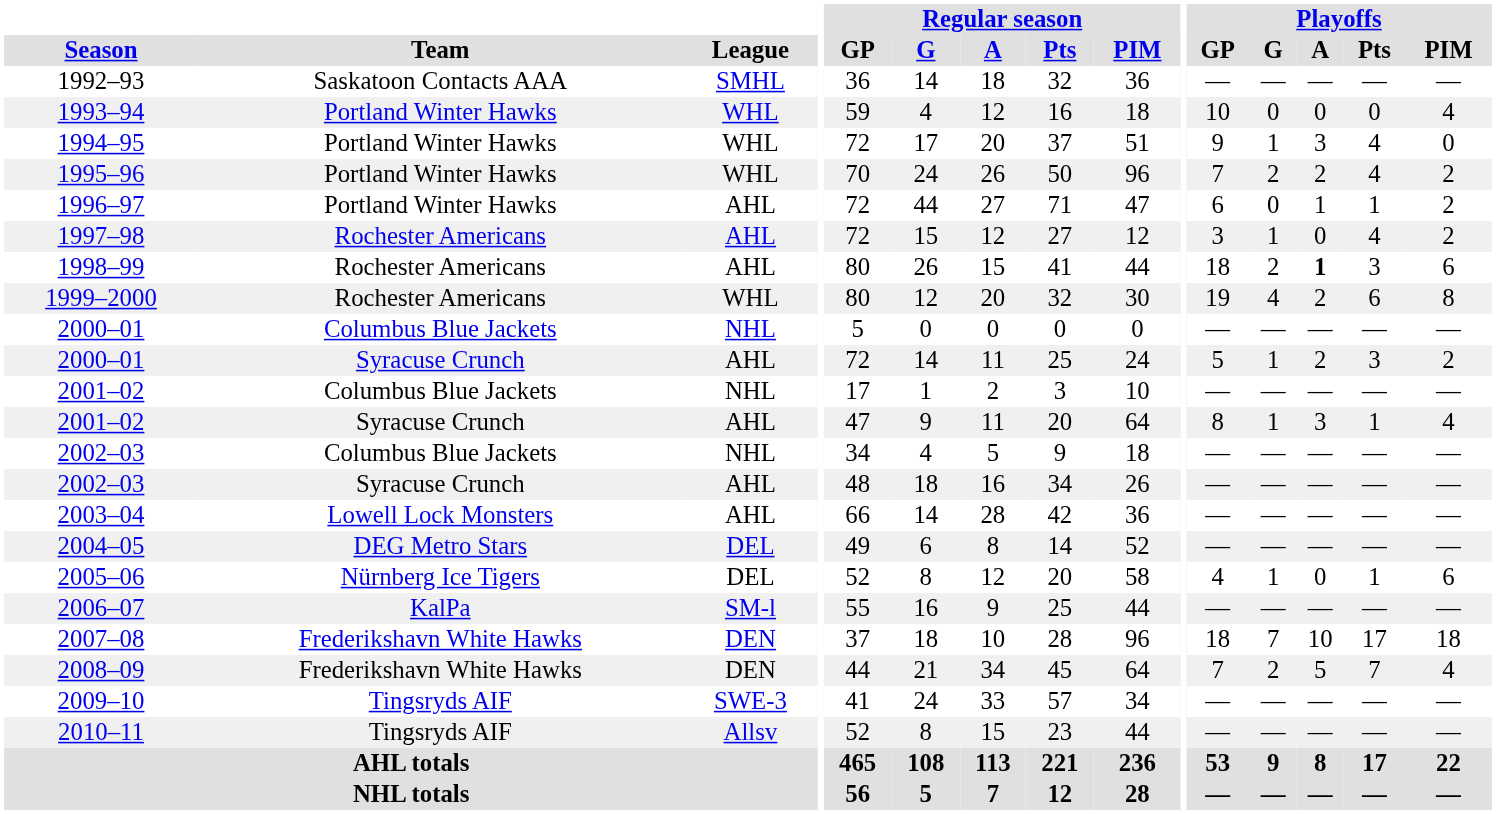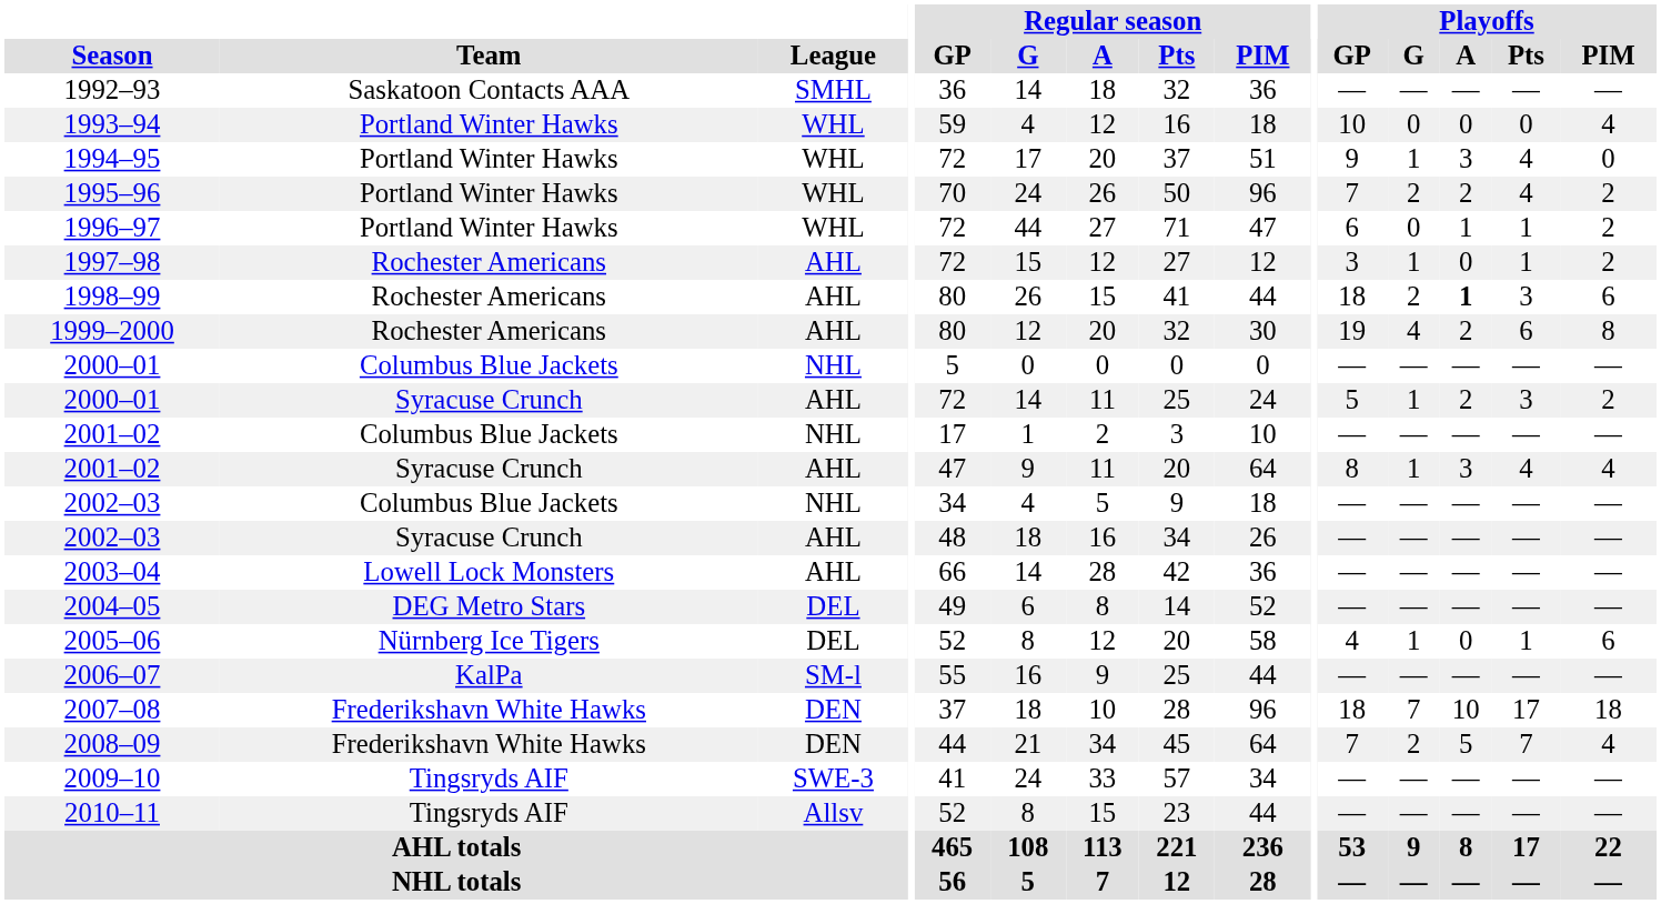 <table border="0" cellpadding="1" cellspacing="0" style="text-align:center; width:60em">
 <tr bgcolor="#e0e0e0">
 <th colspan="3" bgcolor="#ffffff"></th>
 <th rowspan="100" bgcolor="#ffffff"></th>
 <th colspan="5"><a href='#'>Regular season</a></th>
 <th rowspan="100" bgcolor="#ffffff"></th>
 <th colspan="5"><a href='#'>Playoffs</a></th>
 </tr>
 <tr bgcolor="#e0e0e0">
 <th><a href='#'>Season</a></th>
 <th>Team</th>
 <th>League</th>
 <th>GP</th>
 <th><a href='#'>G</a></th>
 <th><a href='#'>A</a></th>
 <th><a href='#'>Pts</a></th>
 <th><a href='#'>PIM</a></th>
 <th>GP</th>
 <th>G</th>
 <th>A</th>
 <th>Pts</th>
 <th>PIM</th>
 </tr>
 <tr>
 <td>1992–93</td>
 <td>Saskatoon Contacts AAA</td>
 <td><a href='#'>SMHL</a></td>
 <td>36</td>
 <td>14</td>
 <td>18</td>
 <td>32</td>
 <td>36</td>
 <td>—</td>
 <td>—</td>
 <td>—</td>
 <td>—</td>
 <td>—</td>
 </tr>
 <tr bgcolor="#f0f0f0">
 <td><a href='#'>1993–94</a></td>
 <td><a href='#'>Portland Winter Hawks</a></td>
 <td><a href='#'>WHL</a></td>
 <td>59</td>
 <td>4</td>
 <td>12</td>
 <td>16</td>
 <td>18</td>
 <td>10</td>
 <td>0</td>
 <td>0</td>
 <td>0</td>
 <td>4</td>
 </tr>
 <tr>
 <td><a href='#'>1994–95</a></td>
 <td>Portland Winter Hawks</td>
 <td>WHL</td>
 <td>72</td>
 <td>17</td>
 <td>20</td>
 <td>37</td>
 <td>51</td>
 <td>9</td>
 <td>1</td>
 <td>3</td>
 <td>4</td>
 <td>0</td>
 </tr>
 <tr bgcolor="#f0f0f0">
 <td><a href='#'>1995–96</a></td>
 <td>Portland Winter Hawks</td>
 <td>WHL</td>
 <td>70</td>
 <td>24</td>
 <td>26</td>
 <td>50</td>
 <td>96</td>
 <td>7</td>
 <td>2</td>
 <td>2</td>
 <td>4</td>
 <td>2</td>
 </tr>
 <tr>
 <td><a href='#'>1996–97</a></td>
 <td>Portland Winter Hawks</td>
-<td>AHL</td>
+<td>WHL</td>
 <td>72</td>
 <td>44</td>
 <td>27</td>
 <td>71</td>
 <td>47</td>
 <td>6</td>
 <td>0</td>
 <td>1</td>
 <td>1</td>
 <td>2</td>
 </tr>
 <tr bgcolor="#f0f0f0">
 <td><a href='#'>1997–98</a></td>
 <td><a href='#'>Rochester Americans</a></td>
 <td><a href='#'>AHL</a></td>
 <td>72</td>
 <td>15</td>
 <td>12</td>
 <td>27</td>
 <td>12</td>
 <td>3</td>
 <td>1</td>
 <td>0</td>
-<td>4</td>
+<td>1</td>
 <td>2</td>
 </tr>
 <tr>
 <td><a href='#'>1998–99</a></td>
 <td>Rochester Americans</td>
 <td>AHL</td>
 <td>80</td>
 <td>26</td>
 <td>15</td>
 <td>41</td>
 <td>44</td>
 <td>18</td>
 <td>2</td>
 <td><strong>1</strong></td>
 <td>3</td>
 <td>6</td>
 </tr>
 <tr bgcolor="#f0f0f0">
 <td><a href='#'>1999–2000</a></td>
 <td>Rochester Americans</td>
-<td>WHL</td>
+<td>AHL</td>
 <td>80</td>
 <td>12</td>
 <td>20</td>
 <td>32</td>
 <td>30</td>
 <td>19</td>
 <td>4</td>
 <td>2</td>
 <td>6</td>
 <td>8</td>
 </tr>
 <tr>
 <td><a href='#'>2000–01</a></td>
 <td><a href='#'>Columbus Blue Jackets</a></td>
 <td><a href='#'>NHL</a></td>
 <td>5</td>
 <td>0</td>
 <td>0</td>
 <td>0</td>
 <td>0</td>
 <td>—</td>
 <td>—</td>
 <td>—</td>
 <td>—</td>
 <td>—</td>
 </tr>
 <tr bgcolor="#f0f0f0">
 <td><a href='#'>2000–01</a></td>
 <td><a href='#'>Syracuse Crunch</a></td>
 <td>AHL</td>
 <td>72</td>
 <td>14</td>
 <td>11</td>
 <td>25</td>
 <td>24</td>
 <td>5</td>
 <td>1</td>
 <td>2</td>
 <td>3</td>
 <td>2</td>
 </tr>
 <tr>
 <td><a href='#'>2001–02</a></td>
 <td>Columbus Blue Jackets</td>
 <td>NHL</td>
 <td>17</td>
 <td>1</td>
 <td>2</td>
 <td>3</td>
 <td>10</td>
 <td>—</td>
 <td>—</td>
 <td>—</td>
 <td>—</td>
 <td>—</td>
 </tr>
 <tr bgcolor="#f0f0f0">
 <td><a href='#'>2001–02</a></td>
 <td>Syracuse Crunch</td>
 <td>AHL</td>
 <td>47</td>
 <td>9</td>
 <td>11</td>
 <td>20</td>
 <td>64</td>
 <td>8</td>
 <td>1</td>
 <td>3</td>
-<td>1</td>
+<td>4</td>
 <td>4</td>
 </tr>
 <tr>
 <td><a href='#'>2002–03</a></td>
 <td>Columbus Blue Jackets</td>
 <td>NHL</td>
 <td>34</td>
 <td>4</td>
 <td>5</td>
 <td>9</td>
 <td>18</td>
 <td>—</td>
 <td>—</td>
 <td>—</td>
 <td>—</td>
 <td>—</td>
 </tr>
 <tr bgcolor="#f0f0f0">
 <td><a href='#'>2002–03</a></td>
 <td>Syracuse Crunch</td>
 <td>AHL</td>
 <td>48</td>
 <td>18</td>
 <td>16</td>
 <td>34</td>
 <td>26</td>
 <td>—</td>
 <td>—</td>
 <td>—</td>
 <td>—</td>
 <td>—</td>
 </tr>
 <tr>
 <td><a href='#'>2003–04</a></td>
 <td><a href='#'>Lowell Lock Monsters</a></td>
 <td>AHL</td>
 <td>66</td>
 <td>14</td>
 <td>28</td>
 <td>42</td>
 <td>36</td>
 <td>—</td>
 <td>—</td>
 <td>—</td>
 <td>—</td>
 <td>—</td>
 </tr>
 <tr bgcolor="#f0f0f0">
 <td><a href='#'>2004–05</a></td>
 <td><a href='#'>DEG Metro Stars</a></td>
 <td><a href='#'>DEL</a></td>
 <td>49</td>
 <td>6</td>
 <td>8</td>
 <td>14</td>
 <td>52</td>
 <td>—</td>
 <td>—</td>
 <td>—</td>
 <td>—</td>
 <td>—</td>
 </tr>
 <tr>
 <td><a href='#'>2005–06</a></td>
 <td><a href='#'>Nürnberg Ice Tigers</a></td>
 <td>DEL</td>
 <td>52</td>
 <td>8</td>
 <td>12</td>
 <td>20</td>
 <td>58</td>
 <td>4</td>
 <td>1</td>
 <td>0</td>
 <td>1</td>
 <td>6</td>
 </tr>
 <tr bgcolor="#f0f0f0">
 <td><a href='#'>2006–07</a></td>
 <td><a href='#'>KalPa</a></td>
 <td><a href='#'>SM-l</a></td>
 <td>55</td>
 <td>16</td>
 <td>9</td>
 <td>25</td>
 <td>44</td>
 <td>—</td>
 <td>—</td>
 <td>—</td>
 <td>—</td>
 <td>—</td>
 </tr>
 <tr>
 <td><a href='#'>2007–08</a></td>
 <td><a href='#'>Frederikshavn White Hawks</a></td>
 <td><a href='#'>DEN</a></td>
 <td>37</td>
 <td>18</td>
 <td>10</td>
 <td>28</td>
 <td>96</td>
 <td>18</td>
 <td>7</td>
 <td>10</td>
 <td>17</td>
 <td>18</td>
 </tr>
 <tr bgcolor="#f0f0f0">
 <td><a href='#'>2008–09</a></td>
 <td>Frederikshavn White Hawks</td>
 <td>DEN</td>
 <td>44</td>
 <td>21</td>
 <td>34</td>
 <td>45</td>
 <td>64</td>
 <td>7</td>
 <td>2</td>
 <td>5</td>
 <td>7</td>
 <td>4</td>
 </tr>
 <tr>
 <td><a href='#'>2009–10</a></td>
 <td><a href='#'>Tingsryds AIF</a></td>
 <td><a href='#'>SWE-3</a></td>
 <td>41</td>
 <td>24</td>
 <td>33</td>
 <td>57</td>
 <td>34</td>
 <td>—</td>
 <td>—</td>
 <td>—</td>
 <td>—</td>
 <td>—</td>
 </tr>
 <tr bgcolor="#f0f0f0">
 <td><a href='#'>2010–11</a></td>
 <td>Tingsryds AIF</td>
 <td><a href='#'>Allsv</a></td>
 <td>52</td>
 <td>8</td>
 <td>15</td>
 <td>23</td>
 <td>44</td>
 <td>—</td>
 <td>—</td>
 <td>—</td>
 <td>—</td>
 <td>—</td>
 </tr>
 <tr bgcolor="#e0e0e0">
 <th colspan="3">AHL totals</th>
 <th>465</th>
 <th>108</th>
 <th>113</th>
 <th>221</th>
 <th>236</th>
 <th>53</th>
 <th>9</th>
 <th>8</th>
 <th>17</th>
 <th>22</th>
 </tr>
 <tr bgcolor="#e0e0e0">
 <th colspan="3">NHL totals</th>
 <th>56</th>
 <th>5</th>
 <th>7</th>
 <th>12</th>
 <th>28</th>
 <th>—</th>
 <th>—</th>
 <th>—</th>
 <th>—</th>
 <th>—</th>
 </tr>
 </table>
